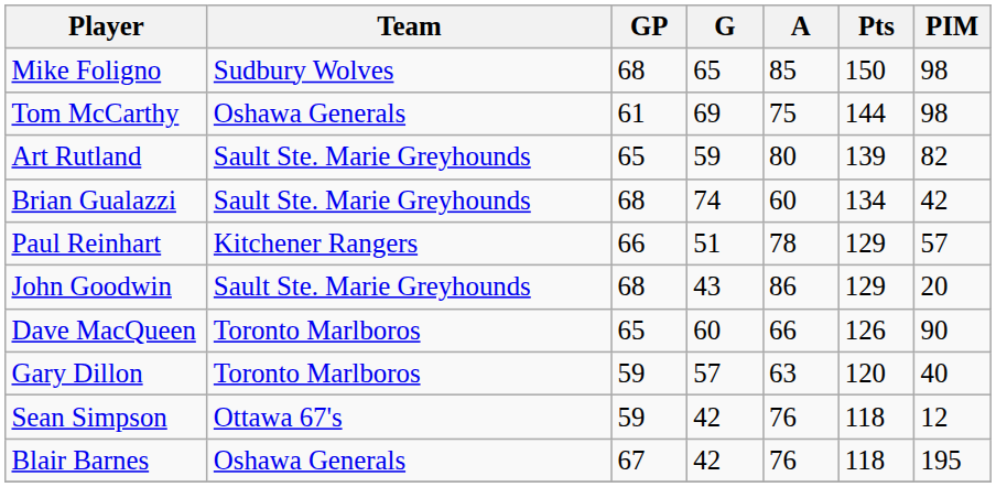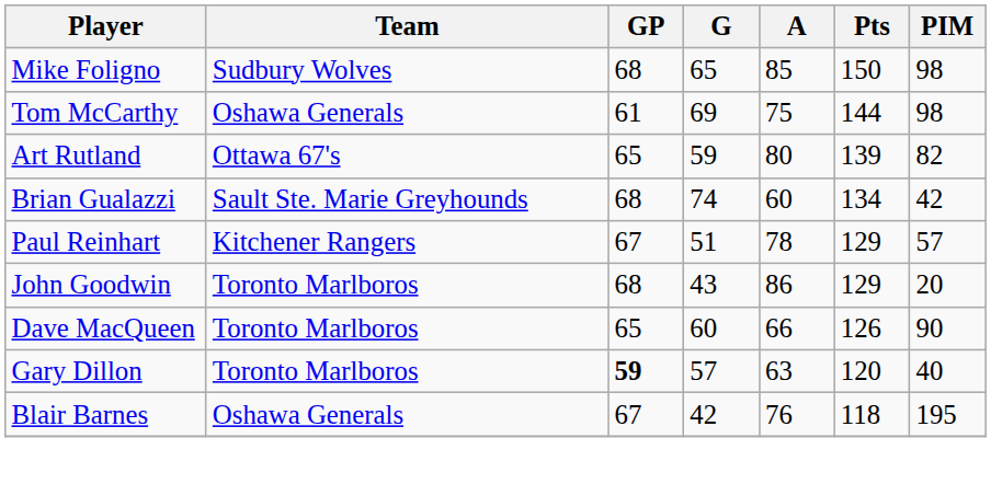 <table class="wikitable">
 <tr>
 <th bgcolor="#DDDDFF" width="20%">Player</th>
 <th bgcolor="#DDDDFF" width="40%">Team</th>
 <th bgcolor="#DDDDFF" width="7.5%">GP</th>
 <th bgcolor="#DDDDFF" width="7.5%">G</th>
 <th bgcolor="#DDDDFF" width="7.5%">A</th>
 <th bgcolor="#DDDDFF" width="7.5%">Pts</th>
 <th bgcolor="#DDDDFF" width="7.5%">PIM</th>
 </tr>
 <tr>
 <td><a href='#'>Mike Foligno</a></td>
 <td><a href='#'>Sudbury Wolves</a></td>
 <td>68</td>
 <td>65</td>
 <td>85</td>
 <td>150</td>
 <td>98</td>
 </tr>
 <tr>
 <td><a href='#'>Tom McCarthy</a></td>
 <td><a href='#'>Oshawa Generals</a></td>
 <td>61</td>
 <td>69</td>
 <td>75</td>
 <td>144</td>
 <td>98</td>
 </tr>
 <tr>
 <td><a href='#'>Art Rutland</a></td>
-<td><a href='#'>Sault Ste. Marie Greyhounds</a></td>
+<td><a href='#'>Ottawa 67's</a></td>
 <td>65</td>
 <td>59</td>
 <td>80</td>
 <td>139</td>
 <td>82</td>
 </tr>
 <tr>
 <td><a href='#'>Brian Gualazzi</a></td>
 <td><a href='#'>Sault Ste. Marie Greyhounds</a></td>
 <td>68</td>
 <td>74</td>
 <td>60</td>
 <td>134</td>
 <td>42</td>
 </tr>
 <tr>
 <td><a href='#'>Paul Reinhart</a></td>
 <td><a href='#'>Kitchener Rangers</a></td>
-<td>66</td>
+<td>67</td>
 <td>51</td>
 <td>78</td>
 <td>129</td>
 <td>57</td>
 </tr>
 <tr>
 <td><a href='#'>John Goodwin</a></td>
-<td><a href='#'>Sault Ste. Marie Greyhounds</a></td>
+<td><a href='#'>Toronto Marlboros</a></td>
 <td>68</td>
 <td>43</td>
 <td>86</td>
 <td>129</td>
 <td>20</td>
 </tr>
 <tr>
 <td><a href='#'>Dave MacQueen</a></td>
 <td><a href='#'>Toronto Marlboros</a></td>
 <td>65</td>
 <td>60</td>
 <td>66</td>
 <td>126</td>
 <td>90</td>
 </tr>
 <tr>
 <td><a href='#'>Gary Dillon</a></td>
 <td><a href='#'>Toronto Marlboros</a></td>
-<td>59</td>
+<td><strong>59</strong></td>
 <td>57</td>
 <td>63</td>
 <td>120</td>
 <td>40</td>
-</tr>
-<tr>
-<td><a href='#'>Sean Simpson</a></td>
-<td><a href='#'>Ottawa 67's</a></td>
-<td>59</td>
-<td>42</td>
-<td>76</td>
-<td>118</td>
-<td>12</td>
 </tr>
 <tr>
 <td><a href='#'>Blair Barnes</a></td>
 <td><a href='#'>Oshawa Generals</a></td>
 <td>67</td>
 <td>42</td>
 <td>76</td>
 <td>118</td>
 <td>195</td>
 </tr>
 <tr>
 </tr>
 </table>
